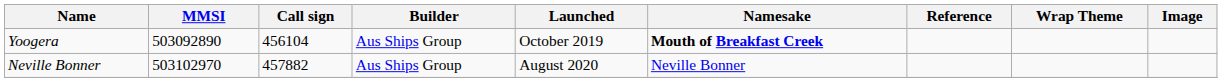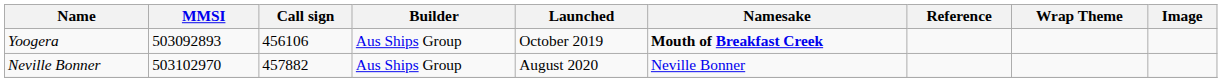 <table class="wikitable sortable" style="width: 100%">
 <tr>
 <th>Name</th>
 <th><a href='#'>MMSI</a></th>
 <th>Call sign</th>
 <th>Builder</th>
 <th>Launched</th>
 <th>Namesake</th>
 <th>Reference</th>
 <th>Wrap Theme</th>
 <th>Image</th>
 </tr>
 <tr>
 <td><em>Yoogera</em></td>
-<td>503092890</td>
-<td>456104</td>
+<td>503092893</td>
+<td>456106</td>
 <td><a href='#'>Aus Ships</a> Group</td>
 <td>October 2019</td>
 <td><strong>Mouth of <a href='#'>Breakfast Creek</a></strong></td>
 <td></td>
 <td></td>
 <td></td>
 </tr>
 <tr>
 <td><em>Neville Bonner</em></td>
 <td>503102970</td>
 <td>457882</td>
 <td><a href='#'>Aus Ships</a> Group</td>
 <td>August 2020</td>
 <td><a href='#'>Neville Bonner</a></td>
 <td></td>
 <td></td>
 <td></td>
 </tr>
 <tr>
 </tr>
 </table>
